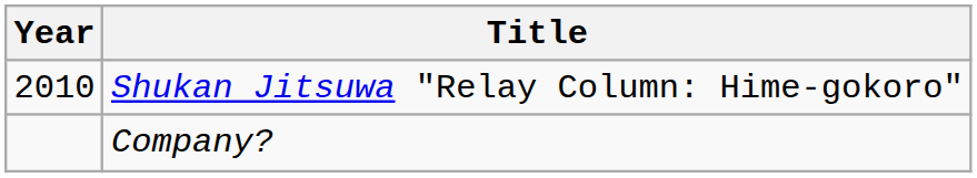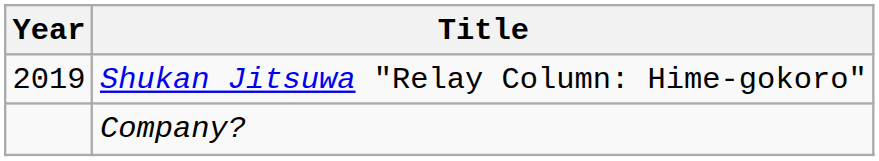 <table class="wikitable">
 <tr>
 <th>Year</th>
 <th>Title</th>
 </tr>
 <tr>
-<td>2010</td>
+<td>2019</td>
 <td><em><a href='#'>Shukan Jitsuwa</a></em> "Relay Column: Hime-gokoro"</td>
 </tr>
 <tr>
 <td></td>
 <td><em>Company?</em></td>
 </tr>
 </table>
